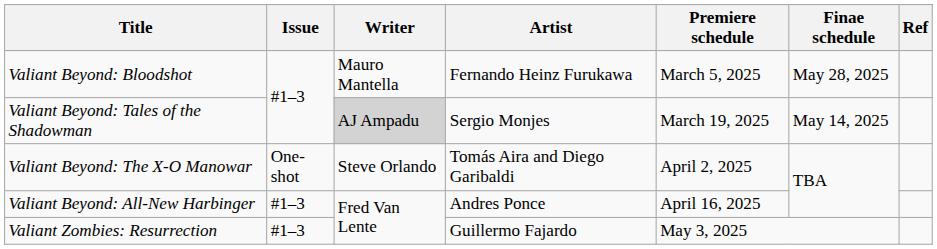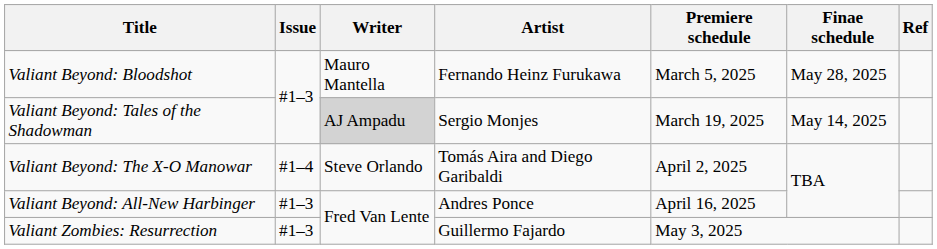 <table class="wikitable">
 <tr>
 <th>Title</th>
 <th>Issue</th>
 <th>Writer</th>
 <th>Artist</th>
 <th>Premiere schedule</th>
 <th>Finae schedule</th>
 <th>Ref</th>
 </tr>
 <tr>
 <td><em>Valiant Beyond: Bloodshot</em></td>
 <td rowspan="2">#1–3</td>
 <td>Mauro Mantella</td>
 <td>Fernando Heinz Furukawa</td>
 <td>March 5, 2025</td>
 <td>May 28, 2025</td>
 <td></td>
 </tr>
 <tr>
 <td><em>Valiant Beyond: Tales of the Shadowman</em></td>
 <td style="background: lightgrey;">AJ Ampadu</td>
 <td>Sergio Monjes</td>
 <td>March 19, 2025</td>
 <td>May 14, 2025</td>
 <td></td>
 </tr>
 <tr>
 <td><em>Valiant Beyond: The X-O Manowar</em></td>
-<td>One-shot</td>
+<td>#1–4</td>
 <td>Steve Orlando</td>
 <td>Tomás Aira and Diego Garibaldi</td>
 <td>April 2, 2025</td>
 <td rowspan="2">TBA</td>
 <td></td>
 </tr>
 <tr>
 <td><em>Valiant Beyond: All-New Harbinger</em></td>
 <td>#1–3</td>
 <td rowspan="2">Fred Van Lente</td>
 <td>Andres Ponce</td>
 <td>April 16, 2025</td>
 <td></td>
 </tr>
 <tr>
 <td><em>Valiant Zombies: Resurrection</em></td>
 <td>#1–3</td>
 <td>Guillermo Fajardo</td>
 <td colspan="2">May 3, 2025</td>
 <td></td>
 </tr>
 </table>
